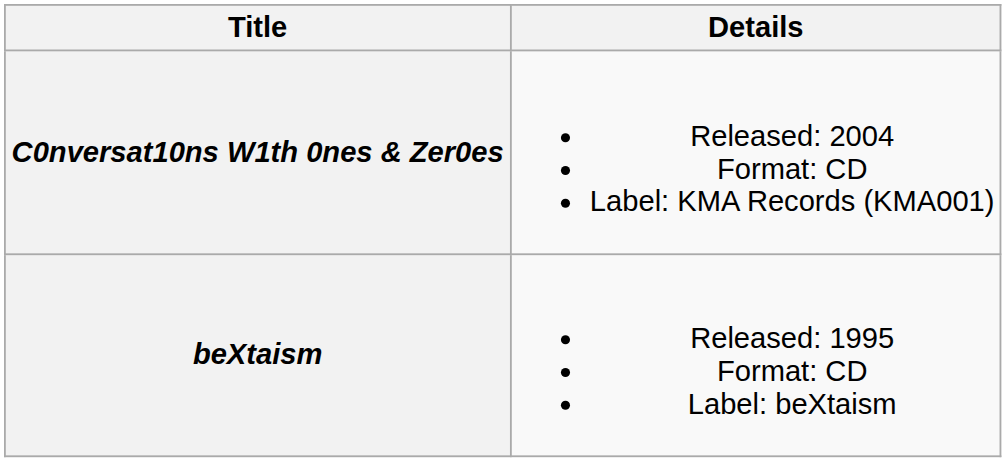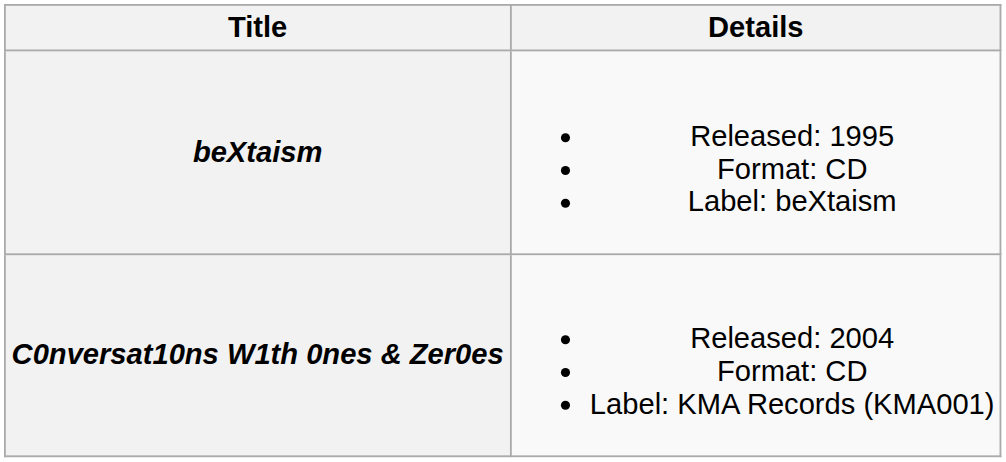 <table class="wikitable plainrowheaders" style="text-align:center;" border="1">
 <tr>
 <th>Title</th>
 <th>Details</th>
 </tr>
 <tr>
+<th scope="row"><em>beXtaism</em></th>
+<td><br><ul><li>Released: 1995</li><li>Format: CD</li><li>Label: beXtaism</li></ul></td>
+</tr>
+<tr>
 <th scope="row"><em>C0nversat10ns W1th 0nes & Zer0es</em></th>
 <td><br><ul><li>Released: 2004</li><li>Format: CD</li><li>Label: KMA Records (KMA001)</li></ul></td>
 </tr>
-<tr>
-<th scope="row"><em>beXtaism</em></th>
-<td><br><ul><li>Released: 1995</li><li>Format: CD</li><li>Label: beXtaism</li></ul></td>
-</tr>
 </table>
